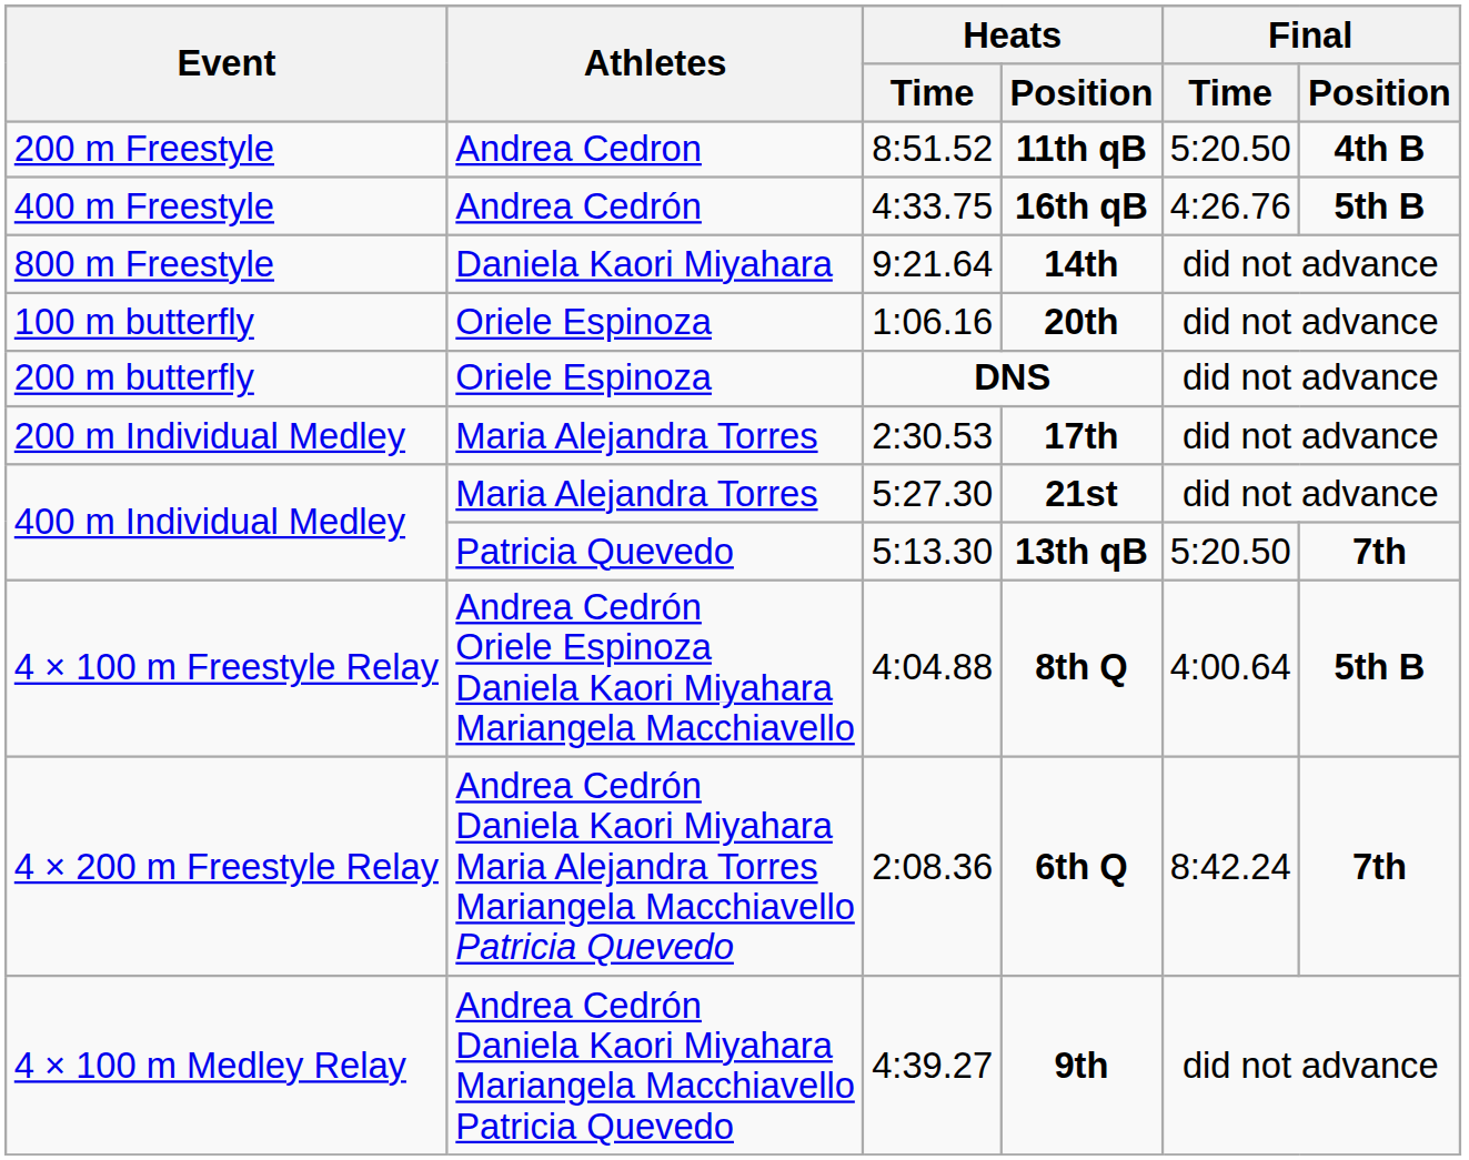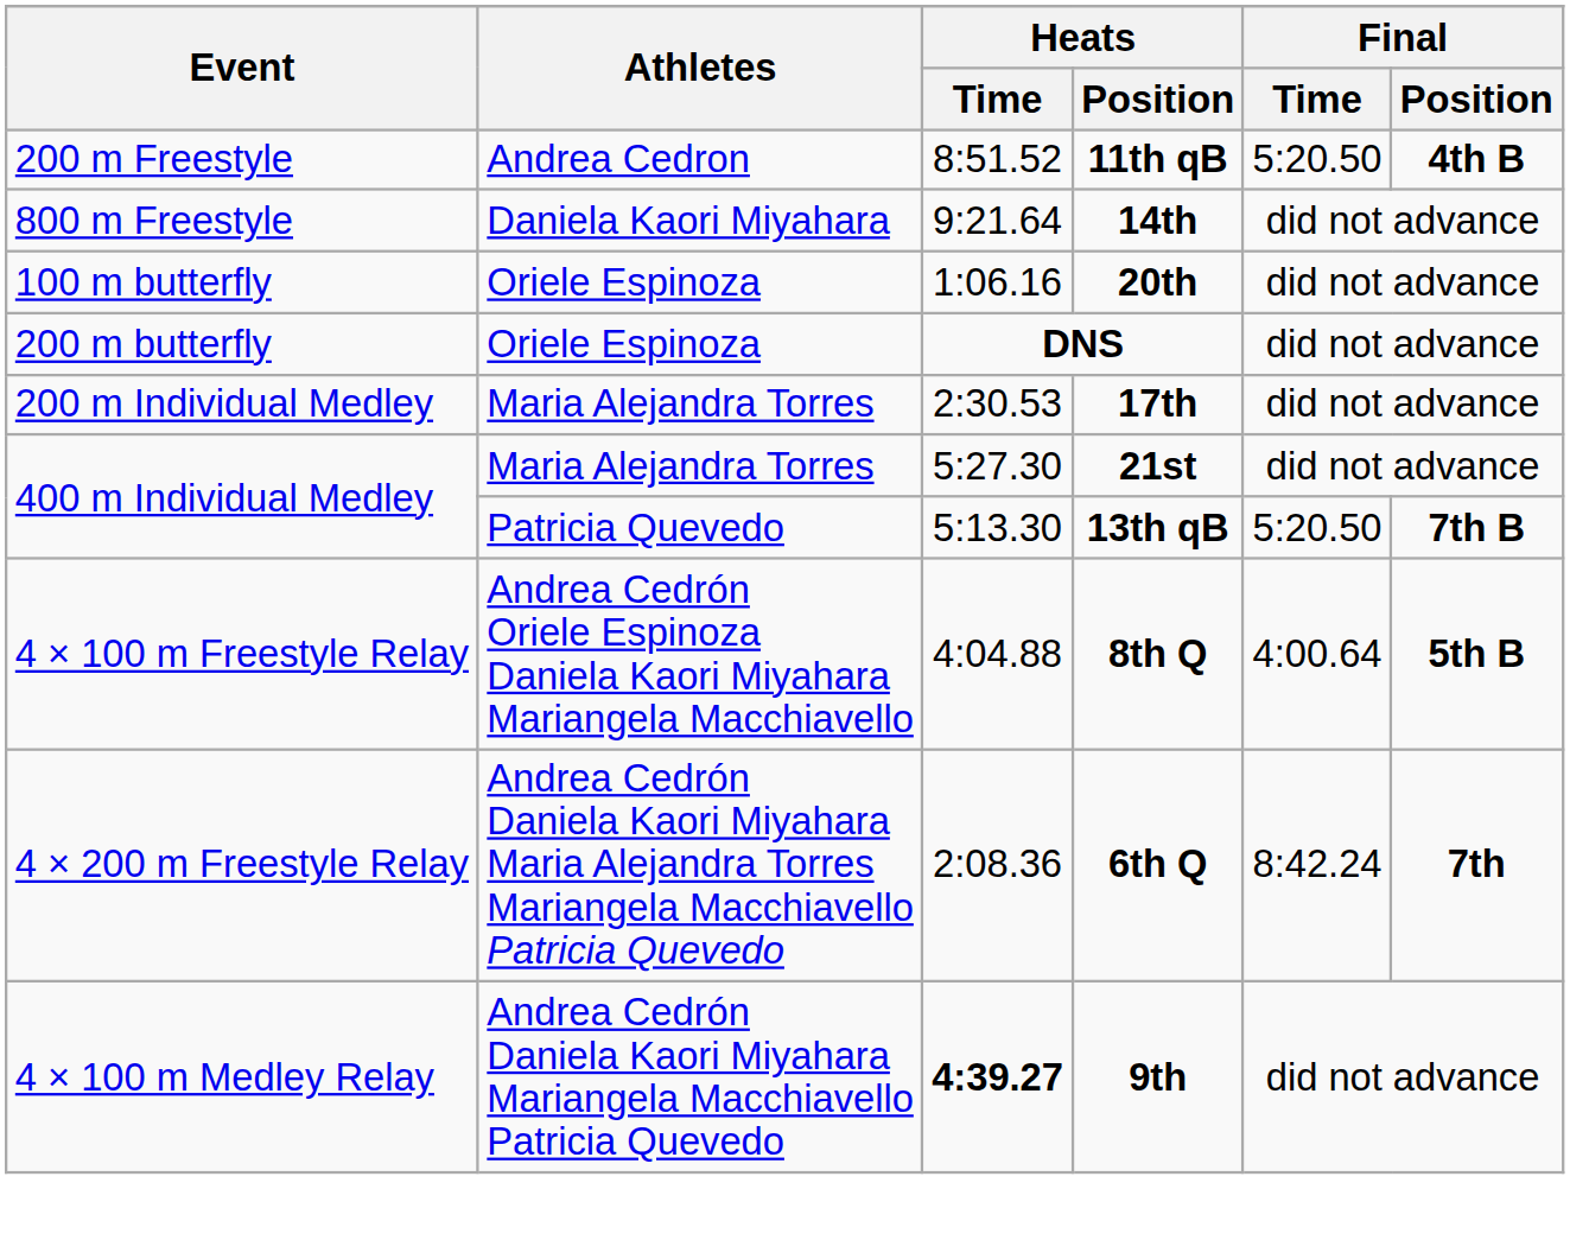 <table class="wikitable" border="1" style="font-size:90%">
 <tr>
 </tr>
 <tr>
 <th rowspan=2>Event</th>
 <th rowspan=2>Athletes</th>
 <th colspan=2>Heats</th>
 <th colspan=2>Final</th>
 </tr>
 <tr>
 <th>Time</th>
 <th>Position</th>
 <th>Time</th>
 <th>Position</th>
 </tr>
 <tr>
 <td><a href='#'>200 m Freestyle</a></td>
 <td><a href='#'>Andrea Cedron</a></td>
 <td align=center>8:51.52</td>
 <td align=center><strong>11th qB</strong></td>
 <td align=center>5:20.50</td>
 <td align=center><strong>4th B</strong></td>
-</tr>
-<tr>
-<td><a href='#'>400 m Freestyle</a></td>
-<td><a href='#'>Andrea Cedrón</a></td>
-<td align=center>4:33.75</td>
-<td align=center><strong>16th qB</strong></td>
-<td align=center>4:26.76</td>
-<td align=center><strong>5th B</strong></td>
 </tr>
 <tr>
 <td><a href='#'>800 m Freestyle</a></td>
 <td><a href='#'>Daniela Kaori Miyahara</a></td>
 <td align=center>9:21.64</td>
 <td align=center><strong>14th</strong></td>
 <td align=center colspan=2>did not advance</td>
 </tr>
 <tr>
 <td><a href='#'>100 m butterfly</a></td>
 <td><a href='#'>Oriele Espinoza</a></td>
 <td align=center>1:06.16</td>
 <td align=center><strong>20th</strong></td>
 <td align=center colspan=2>did not advance</td>
 </tr>
 <tr>
 <td><a href='#'>200 m butterfly</a></td>
 <td><a href='#'>Oriele Espinoza</a></td>
 <td align=center colspan=2><strong>DNS</strong></td>
 <td align=center colspan=2>did not advance</td>
 </tr>
 <tr>
 <td><a href='#'>200 m Individual Medley</a></td>
 <td><a href='#'>Maria Alejandra Torres</a></td>
 <td align=center>2:30.53</td>
 <td align=center><strong>17th</strong></td>
 <td align=center colspan=2>did not advance</td>
 </tr>
 <tr>
 <td rowspan=2><a href='#'>400 m Individual Medley</a></td>
 <td><a href='#'>Maria Alejandra Torres</a></td>
 <td align=center>5:27.30</td>
 <td align=center><strong>21st</strong></td>
 <td align=center colspan=2>did not advance</td>
 </tr>
 <tr>
 <td><a href='#'>Patricia Quevedo</a></td>
 <td align=center>5:13.30</td>
 <td align=center><strong>13th qB</strong></td>
 <td align=center>5:20.50</td>
-<td align=center><strong>7th</strong></td>
+<td align=center><strong>7th B</strong></td>
 </tr>
 <tr>
 <td><a href='#'>4 × 100 m Freestyle Relay</a></td>
 <td><a href='#'>Andrea Cedrón</a><br><a href='#'>Oriele Espinoza</a><br><a href='#'>Daniela Kaori Miyahara</a><br><a href='#'>Mariangela Macchiavello</a></td>
 <td align=center>4:04.88</td>
 <td align=center><strong>8th Q</strong></td>
 <td align=center>4:00.64</td>
 <td align=center><strong>5th B</strong></td>
 </tr>
 <tr>
 <td><a href='#'>4 × 200 m Freestyle Relay</a></td>
 <td><a href='#'>Andrea Cedrón</a><br><a href='#'>Daniela Kaori Miyahara</a><br><a href='#'>Maria Alejandra Torres</a><br><a href='#'>Mariangela Macchiavello</a><br><em><a href='#'>Patricia Quevedo</a></em></td>
 <td align=center>2:08.36</td>
 <td align=center><strong>6th Q</strong></td>
 <td align=center>8:42.24</td>
 <td align=center><strong>7th</strong></td>
 </tr>
 <tr>
 <td><a href='#'>4 × 100 m Medley Relay</a></td>
 <td><a href='#'>Andrea Cedrón</a><br><a href='#'>Daniela Kaori Miyahara</a><br><a href='#'>Mariangela Macchiavello</a><br><a href='#'>Patricia Quevedo</a></td>
-<td align=center>4:39.27</td>
+<td align=center><strong>4:39.27</strong></td>
 <td align=center><strong>9th</strong></td>
 <td align=center colspan=2>did not advance</td>
 </tr>
 </table>
